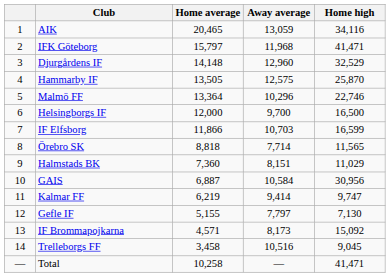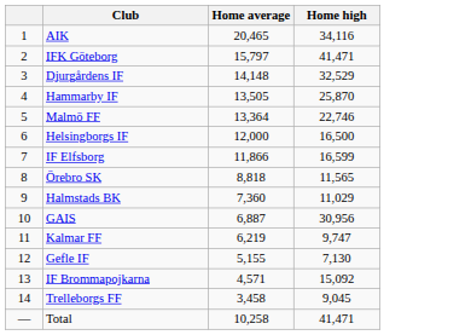 <table class="wikitable" style="text-align: center;">
 <tr>
 <th style="width: 40px;"></th>
 <th style="width: 200px;">Club</th>
 <th style="width: 100px;">Home average</th>
-<th style="width: 100px;">Away average</th>
 <th style="width: 100px;">Home high</th>
 </tr>
 <tr>
 <td>1</td>
 <td style="text-align: left;"><a href='#'>AIK</a></td>
 <td>20,465</td>
-<td>13,059</td>
 <td>34,116</td>
 </tr>
 <tr>
 <td>2</td>
 <td style="text-align: left;"><a href='#'>IFK Göteborg</a></td>
 <td>15,797</td>
-<td>11,968</td>
 <td>41,471</td>
 </tr>
 <tr>
 <td>3</td>
 <td style="text-align: left;"><a href='#'>Djurgårdens IF</a></td>
 <td>14,148</td>
-<td>12,960</td>
 <td>32,529</td>
 </tr>
 <tr>
 <td>4</td>
 <td style="text-align: left;"><a href='#'>Hammarby IF</a></td>
 <td>13,505</td>
-<td>12,575</td>
 <td>25,870</td>
 </tr>
 <tr>
 <td>5</td>
 <td style="text-align: left;"><a href='#'>Malmö FF</a></td>
 <td>13,364</td>
-<td>10,296</td>
 <td>22,746</td>
 </tr>
 <tr>
 <td>6</td>
 <td style="text-align: left;"><a href='#'>Helsingborgs IF</a></td>
 <td>12,000</td>
-<td>9,700</td>
 <td>16,500</td>
 </tr>
 <tr>
 <td>7</td>
 <td style="text-align: left;"><a href='#'>IF Elfsborg</a></td>
 <td>11,866</td>
-<td>10,703</td>
 <td>16,599</td>
 </tr>
 <tr>
 <td>8</td>
 <td style="text-align: left;"><a href='#'>Örebro SK</a></td>
 <td>8,818</td>
-<td>7,714</td>
 <td>11,565</td>
 </tr>
 <tr>
 <td>9</td>
 <td style="text-align: left;"><a href='#'>Halmstads BK</a></td>
 <td>7,360</td>
-<td>8,151</td>
 <td>11,029</td>
 </tr>
 <tr>
 <td>10</td>
 <td style="text-align: left;"><a href='#'>GAIS</a></td>
 <td>6,887</td>
-<td>10,584</td>
 <td>30,956</td>
 </tr>
 <tr>
 <td>11</td>
 <td style="text-align: left;"><a href='#'>Kalmar FF</a></td>
 <td>6,219</td>
-<td>9,414</td>
 <td>9,747</td>
 </tr>
 <tr>
 <td>12</td>
 <td style="text-align: left;"><a href='#'>Gefle IF</a></td>
 <td>5,155</td>
-<td>7,797</td>
 <td>7,130</td>
 </tr>
 <tr>
 <td>13</td>
 <td style="text-align: left;"><a href='#'>IF Brommapojkarna</a></td>
 <td>4,571</td>
-<td>8,173</td>
 <td>15,092</td>
 </tr>
 <tr>
 <td>14</td>
 <td style="text-align: left;"><a href='#'>Trelleborgs FF</a></td>
 <td>3,458</td>
-<td>10,516</td>
 <td>9,045</td>
 </tr>
 <tr>
 <td>—</td>
 <td style="text-align: left;">Total</td>
 <td>10,258</td>
-<td>—</td>
 <td>41,471</td>
 </tr>
 </table>
